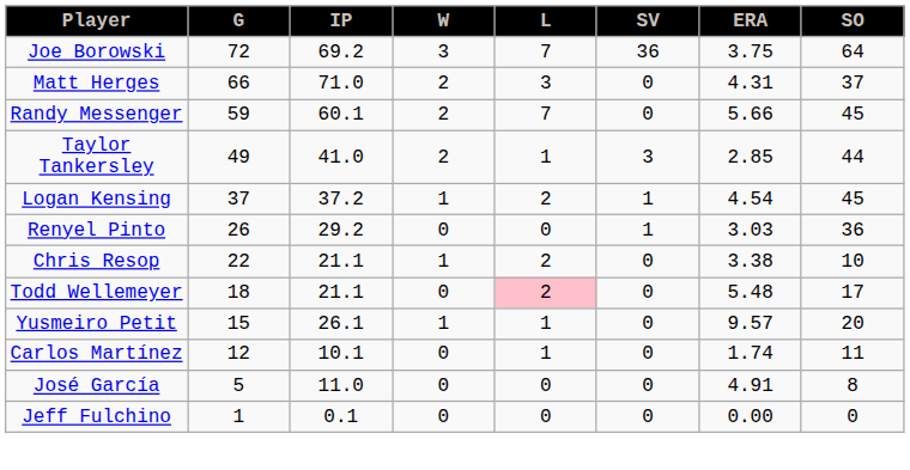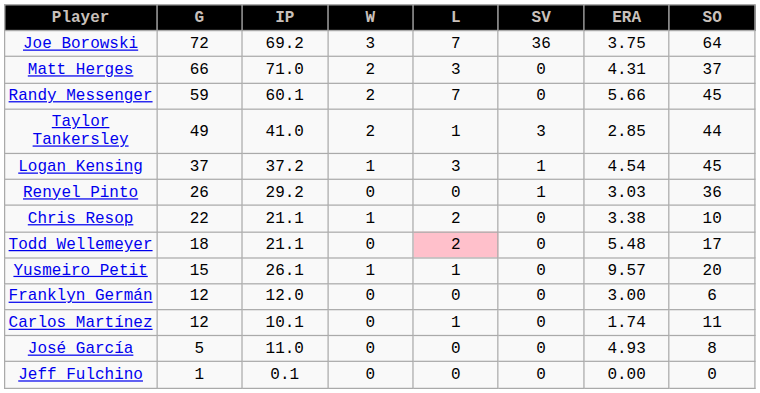 <table class="wikitable sortable">
 <tr>
 <th style=" background:#000000; color:#C9C0BB;" width="16%">Player</th>
 <th style=" background:#000000; color:#C9C0BB;" width="9%">G</th>
 <th style=" background:#000000; color:#C9C0BB;" width="9%">IP</th>
 <th style=" background:#000000; color:#C9C0BB;" width="9%">W</th>
 <th style=" background:#000000; color:#C9C0BB;" width="9%">L</th>
 <th style=" background:#000000; color:#C9C0BB;" width="9%">SV</th>
 <th style=" background:#000000; color:#C9C0BB;" width="9%">ERA</th>
 <th style=" background:#000000; color:#C9C0BB;" width="9%">SO</th>
 </tr>
 <tr align=center>
 <td><a href='#'>Joe Borowski</a></td>
 <td>72</td>
 <td>69.2</td>
 <td>3</td>
 <td>7</td>
 <td>36</td>
 <td>3.75</td>
 <td>64</td>
 </tr>
 <tr align=center>
 <td><a href='#'>Matt Herges</a></td>
 <td>66</td>
 <td>71.0</td>
 <td>2</td>
 <td>3</td>
 <td>0</td>
 <td>4.31</td>
 <td>37</td>
 </tr>
 <tr align=center>
 <td><a href='#'>Randy Messenger</a></td>
 <td>59</td>
 <td>60.1</td>
 <td>2</td>
 <td>7</td>
 <td>0</td>
 <td>5.66</td>
 <td>45</td>
 </tr>
 <tr align=center>
 <td><a href='#'>Taylor Tankersley</a></td>
 <td>49</td>
 <td>41.0</td>
 <td>2</td>
 <td>1</td>
 <td>3</td>
 <td>2.85</td>
 <td>44</td>
 </tr>
 <tr align=center>
 <td><a href='#'>Logan Kensing</a></td>
 <td>37</td>
 <td>37.2</td>
 <td>1</td>
-<td>2</td>
+<td>3</td>
 <td>1</td>
 <td>4.54</td>
 <td>45</td>
 </tr>
 <tr align=center>
 <td><a href='#'>Renyel Pinto</a></td>
 <td>26</td>
 <td>29.2</td>
 <td>0</td>
 <td>0</td>
 <td>1</td>
 <td>3.03</td>
 <td>36</td>
 </tr>
 <tr align=center>
 <td><a href='#'>Chris Resop</a></td>
 <td>22</td>
 <td>21.1</td>
 <td>1</td>
 <td>2</td>
 <td>0</td>
 <td>3.38</td>
 <td>10</td>
 </tr>
 <tr align=center>
 <td><a href='#'>Todd Wellemeyer</a></td>
 <td>18</td>
 <td>21.1</td>
 <td>0</td>
 <td style="background: pink;">2</td>
 <td>0</td>
 <td>5.48</td>
 <td>17</td>
 </tr>
 <tr align=center>
 <td><a href='#'>Yusmeiro Petit</a></td>
 <td>15</td>
 <td>26.1</td>
 <td>1</td>
 <td>1</td>
 <td>0</td>
 <td>9.57</td>
 <td>20</td>
 </tr>
 <tr align=center>
+<td><a href='#'>Franklyn Germán</a></td>
+<td>12</td>
+<td>12.0</td>
+<td>0</td>
+<td>0</td>
+<td>0</td>
+<td>3.00</td>
+<td>6</td>
+</tr>
+<tr align=center>
 <td><a href='#'>Carlos Martínez</a></td>
 <td>12</td>
 <td>10.1</td>
 <td>0</td>
 <td>1</td>
 <td>0</td>
 <td>1.74</td>
 <td>11</td>
 </tr>
 <tr align=center>
 <td><a href='#'>José García</a></td>
 <td>5</td>
 <td>11.0</td>
 <td>0</td>
 <td>0</td>
 <td>0</td>
-<td>4.91</td>
+<td>4.93</td>
 <td>8</td>
 </tr>
 <tr align=center>
 <td><a href='#'>Jeff Fulchino</a></td>
 <td>1</td>
 <td>0.1</td>
 <td>0</td>
 <td>0</td>
 <td>0</td>
 <td>0.00</td>
 <td>0</td>
 </tr>
 </table>
